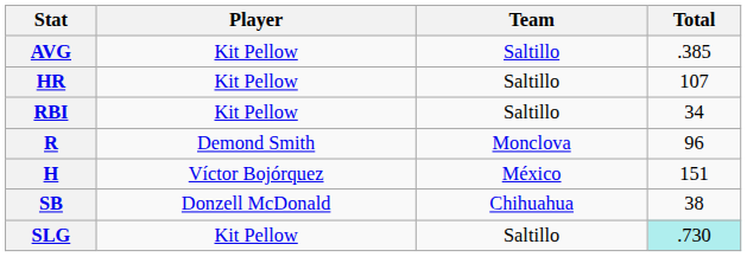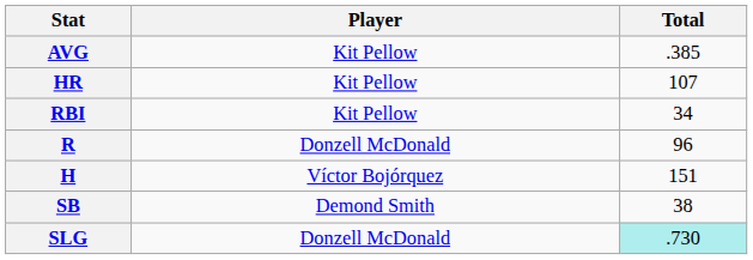 <table class="wikitable" style="text-align:center;">
 <tr>
 <th scope="col" width="3%">Stat</th>
 <th scope="col" width="15%">Player</th>
-<th scope="col" width="10%">Team</th>
 <th scope="col" width="3%">Total</th>
 </tr>
 <tr>
 <th scope="row" style="text-align:center;"><a href='#'>AVG</a></th>
 <td> <a href='#'>Kit Pellow</a></td>
-<td><a href='#'>Saltillo</a></td>
 <td>.385</td>
 </tr>
 <tr>
 <th scope="row" style="text-align:center;"><a href='#'>HR</a></th>
 <td> <a href='#'>Kit Pellow</a></td>
-<td>Saltillo</td>
 <td>107</td>
 </tr>
 <tr>
 <th scope="row" style="text-align:center;"><a href='#'>RBI</a></th>
 <td> <a href='#'>Kit Pellow</a></td>
-<td>Saltillo</td>
 <td>34</td>
 </tr>
 <tr>
 <th scope="row" style="text-align:center;"><a href='#'>R</a></th>
-<td> <a href='#'>Demond Smith</a></td>
-<td><a href='#'>Monclova</a></td>
+<td> <a href='#'>Donzell McDonald</a></td>
 <td>96</td>
 </tr>
 <tr>
 <th scope="row" style="text-align:center;"><a href='#'>H</a></th>
 <td> <a href='#'>Víctor Bojórquez</a></td>
-<td><a href='#'>México</a></td>
 <td>151</td>
 </tr>
 <tr>
 <th scope="row" style="text-align:center;"><a href='#'>SB</a></th>
-<td> <a href='#'>Donzell McDonald</a></td>
-<td><a href='#'>Chihuahua</a></td>
+<td> <a href='#'>Demond Smith</a></td>
 <td>38</td>
 </tr>
 <tr>
 <th scope="row" style="text-align:center;"><a href='#'>SLG</a></th>
-<td> <a href='#'>Kit Pellow</a></td>
-<td>Saltillo</td>
+<td> <a href='#'>Donzell McDonald</a></td>
 <td style="background: paleturquoise;">.730</td>
 </tr>
 </table>
